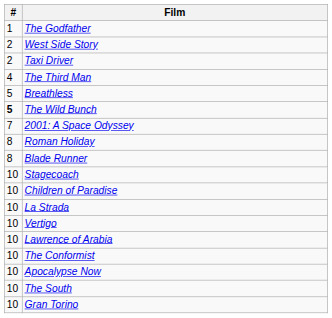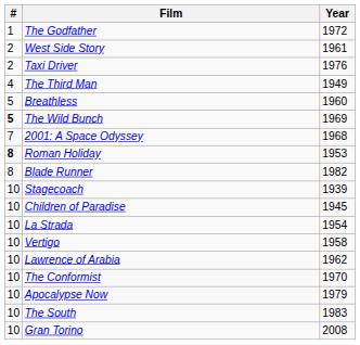 <table class="sortable wikitable" style="width:40%">
 <tr>
 <th width=5%>#</th>
 <th width=85%>Film</th>
+<th width=10%>Year</th>
 </tr>
 <tr>
 <td>1</td>
 <td><em><a href='#'>The Godfather</a></em></td>
+<td>1972</td>
 </tr>
 <tr>
 <td>2</td>
 <td><em><a href='#'>West Side Story</a></em></td>
+<td>1961</td>
 </tr>
 <tr>
 <td>2</td>
 <td><em><a href='#'>Taxi Driver</a></em></td>
+<td>1976</td>
 </tr>
 <tr>
 <td>4</td>
 <td><em><a href='#'>The Third Man</a></em></td>
+<td>1949</td>
 </tr>
 <tr>
 <td>5</td>
 <td><em><a href='#'>Breathless</a></em></td>
+<td>1960</td>
 </tr>
 <tr>
 <td><strong>5</strong></td>
 <td><em><a href='#'>The Wild Bunch</a></em></td>
+<td>1969</td>
 </tr>
 <tr>
 <td>7</td>
 <td><em><a href='#'>2001: A Space Odyssey</a></em></td>
+<td>1968</td>
 </tr>
 <tr>
-<td>8</td>
+<td><strong>8</strong></td>
 <td><em><a href='#'>Roman Holiday</a></em></td>
+<td>1953</td>
 </tr>
 <tr>
 <td>8</td>
 <td><em><a href='#'>Blade Runner</a></em></td>
+<td>1982</td>
 </tr>
 <tr>
 <td>10</td>
 <td><em><a href='#'>Stagecoach</a></em></td>
+<td>1939</td>
 </tr>
 <tr>
 <td>10</td>
 <td><em><a href='#'>Children of Paradise</a></em></td>
+<td>1945</td>
 </tr>
 <tr>
 <td>10</td>
 <td><em><a href='#'>La Strada</a></em></td>
+<td>1954</td>
 </tr>
 <tr>
 <td>10</td>
 <td><em><a href='#'>Vertigo</a></em></td>
+<td>1958</td>
 </tr>
 <tr>
 <td>10</td>
 <td><em><a href='#'>Lawrence of Arabia</a></em></td>
+<td>1962</td>
 </tr>
 <tr>
 <td>10</td>
 <td><em><a href='#'>The Conformist</a></em></td>
+<td>1970</td>
 </tr>
 <tr>
 <td>10</td>
 <td><em><a href='#'>Apocalypse Now</a></em></td>
+<td>1979</td>
 </tr>
 <tr>
 <td>10</td>
 <td><em><a href='#'>The South</a></em></td>
+<td>1983</td>
 </tr>
 <tr>
 <td>10</td>
 <td><em><a href='#'>Gran Torino</a></em></td>
+<td>2008</td>
 </tr>
 </table>
